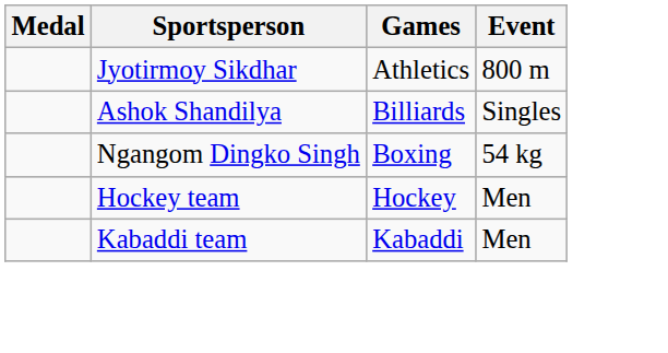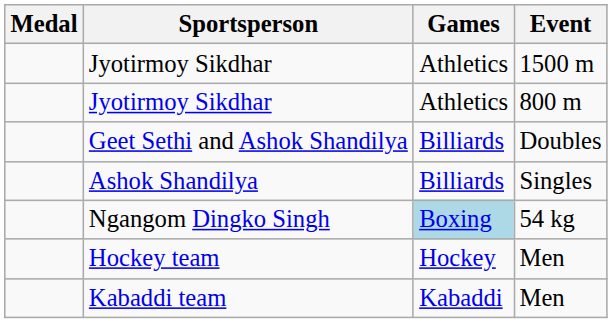 <table class="wikitable">
 <tr>
 <th>Medal</th>
 <th>Sportsperson</th>
 <th>Games</th>
 <th>Event</th>
 </tr>
 <tr>
 <td></td>
+<td>Jyotirmoy Sikdhar</td>
+<td>Athletics</td>
+<td>1500 m</td>
+</tr>
+<tr>
+<td></td>
 <td><a href='#'>Jyotirmoy Sikdhar</a></td>
 <td>Athletics</td>
 <td>800 m</td>
+</tr>
+<tr>
+<td></td>
+<td><a href='#'>Geet Sethi</a> and <a href='#'>Ashok Shandilya</a></td>
+<td><a href='#'>Billiards</a></td>
+<td>Doubles</td>
 </tr>
 <tr>
 <td></td>
 <td><a href='#'>Ashok Shandilya</a></td>
 <td><a href='#'>Billiards</a></td>
 <td>Singles</td>
 </tr>
 <tr>
 <td></td>
 <td>Ngangom <a href='#'>Dingko Singh</a></td>
-<td><a href='#'>Boxing</a></td>
+<td style="background: lightblue;"><a href='#'>Boxing</a></td>
 <td>54 kg</td>
 </tr>
 <tr>
 <td></td>
 <td><a href='#'>Hockey team</a></td>
 <td><a href='#'>Hockey</a></td>
 <td>Men</td>
 </tr>
 <tr>
 <td></td>
 <td><a href='#'>Kabaddi team</a></td>
 <td><a href='#'>Kabaddi</a></td>
 <td>Men</td>
 </tr>
 </table>
